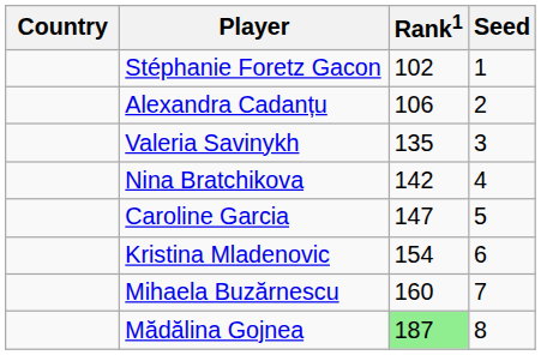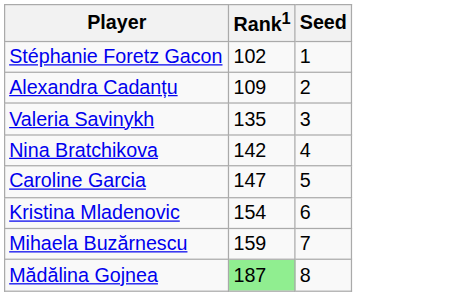 <table class="sortable wikitable">
 <tr>
-<th width="70">Country</th>
 <th width="175">Player</th>
 <th>Rank<sup>1</sup></th>
 <th>Seed</th>
 </tr>
 <tr>
-<td></td>
 <td><a href='#'>Stéphanie Foretz Gacon</a></td>
 <td>102</td>
 <td>1</td>
 </tr>
 <tr>
-<td></td>
 <td><a href='#'>Alexandra Cadanțu</a></td>
-<td>106</td>
+<td>109</td>
 <td>2</td>
 </tr>
 <tr>
-<td></td>
 <td><a href='#'>Valeria Savinykh</a></td>
 <td>135</td>
 <td>3</td>
 </tr>
 <tr>
-<td></td>
 <td><a href='#'>Nina Bratchikova</a></td>
 <td>142</td>
 <td>4</td>
 </tr>
 <tr>
-<td></td>
 <td><a href='#'>Caroline Garcia</a></td>
 <td>147</td>
 <td>5</td>
 </tr>
 <tr>
-<td></td>
 <td><a href='#'>Kristina Mladenovic</a></td>
 <td>154</td>
 <td>6</td>
 </tr>
 <tr>
-<td></td>
 <td><a href='#'>Mihaela Buzărnescu</a></td>
-<td>160</td>
+<td>159</td>
 <td>7</td>
 </tr>
 <tr>
-<td></td>
 <td><a href='#'>Mădălina Gojnea</a></td>
 <td style="background: lightgreen;">187</td>
 <td>8</td>
 </tr>
 </table>
